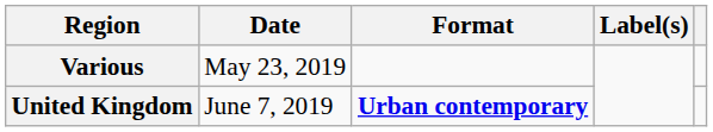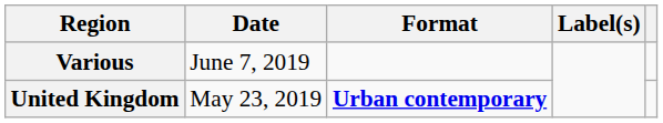 <table class="wikitable plainrowheaders">
 <tr>
 <th scope="col">Region</th>
 <th scope="col">Date</th>
 <th scope="col">Format</th>
 <th scope="col">Label(s)</th>
 <th scope="col"></th>
 </tr>
 <tr>
 <th scope="row">Various</th>
-<td>May 23, 2019</td>
+<td>June 7, 2019</td>
 <td></td>
 <td rowspan="2"></td>
 <td></td>
 </tr>
 <tr>
 <th scope="row">United Kingdom</th>
-<td>June 7, 2019</td>
+<td>May 23, 2019</td>
 <td><strong><a href='#'>Urban contemporary</a></strong></td>
 <td></td>
 </tr>
 </table>
